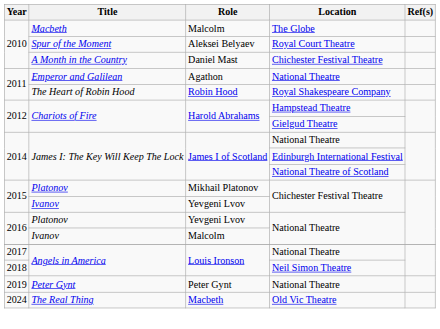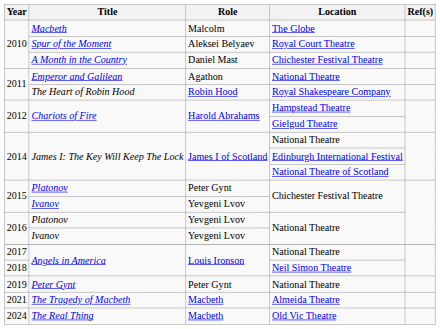 <table class="wikitable sortable">
 <tr>
 <th>Year</th>
 <th>Title</th>
 <th>Role</th>
 <th>Location</th>
 <th>Ref(s)</th>
 </tr>
 <tr>
 <td rowspan="3">2010</td>
 <td><em><a href='#'>Macbeth</a></em></td>
 <td>Malcolm</td>
 <td><a href='#'>The Globe</a></td>
 <td></td>
 </tr>
 <tr>
 <td><em><a href='#'>Spur of the Moment</a></em></td>
 <td>Aleksei Belyaev</td>
 <td><a href='#'>Royal Court Theatre</a></td>
 <td></td>
 </tr>
 <tr>
 <td><em><a href='#'>A Month in the Country</a></em></td>
 <td>Daniel Mast</td>
 <td><a href='#'>Chichester Festival Theatre</a></td>
 <td></td>
 </tr>
 <tr>
 <td rowspan="2">2011</td>
 <td><em><a href='#'>Emperor and Galilean</a></em></td>
 <td>Agathon</td>
 <td><a href='#'>National Theatre</a></td>
 <td></td>
 </tr>
 <tr>
 <td><em>The Heart of Robin Hood</em></td>
 <td><a href='#'>Robin Hood</a></td>
 <td><a href='#'>Royal Shakespeare Company</a></td>
 <td></td>
 </tr>
 <tr>
 <td rowspan="2">2012</td>
 <td rowspan="2"><em><a href='#'>Chariots of Fire</a></em></td>
 <td rowspan="2"><a href='#'>Harold Abrahams</a></td>
 <td><a href='#'>Hampstead Theatre</a></td>
 <td rowspan="2"></td>
 </tr>
 <tr>
 <td><a href='#'>Gielgud Theatre</a></td>
 </tr>
 <tr>
 <td rowspan="3">2014</td>
 <td rowspan="3"><em>James I: The Key Will Keep The Lock</em></td>
 <td rowspan="3"><a href='#'>James I of Scotland</a></td>
 <td>National Theatre</td>
 <td rowspan="3"></td>
 </tr>
 <tr>
 <td><a href='#'>Edinburgh International Festival</a></td>
 </tr>
 <tr>
 <td><a href='#'>National Theatre of Scotland</a></td>
 </tr>
 <tr>
 <td rowspan="2">2015</td>
 <td><em><a href='#'>Platonov</a></em></td>
-<td>Mikhail Platonov</td>
+<td>Peter Gynt</td>
 <td rowspan="2">Chichester Festival Theatre</td>
 <td rowspan="4"></td>
 </tr>
 <tr>
 <td><em><a href='#'>Ivanov</a></em></td>
 <td>Yevgeni Lvov</td>
 </tr>
 <tr>
 <td rowspan="2">2016</td>
 <td><em>Platonov</em></td>
 <td>Yevgeni Lvov</td>
 <td rowspan="2">National Theatre</td>
 </tr>
 <tr>
 <td><em>Ivanov</em></td>
-<td>Malcolm</td>
+<td>Yevgeni Lvov</td>
 </tr>
 <tr>
 </tr>
 <tr>
 <td>2017</td>
 <td rowspan="2"><em> <a href='#'>Angels in America</a></em></td>
 <td rowspan="2"><a href='#'>Louis Ironson</a></td>
 <td>National Theatre</td>
 <td rowspan="2"></td>
 </tr>
 <tr>
 <td>2018</td>
 <td><a href='#'>Neil Simon Theatre</a></td>
 </tr>
 <tr>
 <td>2019</td>
 <td><em><a href='#'>Peter Gynt</a></em></td>
 <td>Peter Gynt</td>
 <td>National Theatre</td>
 <td></td>
 </tr>
 <tr>
+<td>2021</td>
+<td><em><a href='#'>The Tragedy of Macbeth</a></em></td>
+<td><a href='#'>Macbeth</a></td>
+<td><a href='#'>Almeida Theatre</a></td>
+<td></td>
+</tr>
+<tr>
 <td>2024</td>
 <td><em><a href='#'>The Real Thing</a></em></td>
 <td><a href='#'>Macbeth</a></td>
 <td><a href='#'>Old Vic Theatre</a></td>
 <td></td>
 </tr>
 </table>
